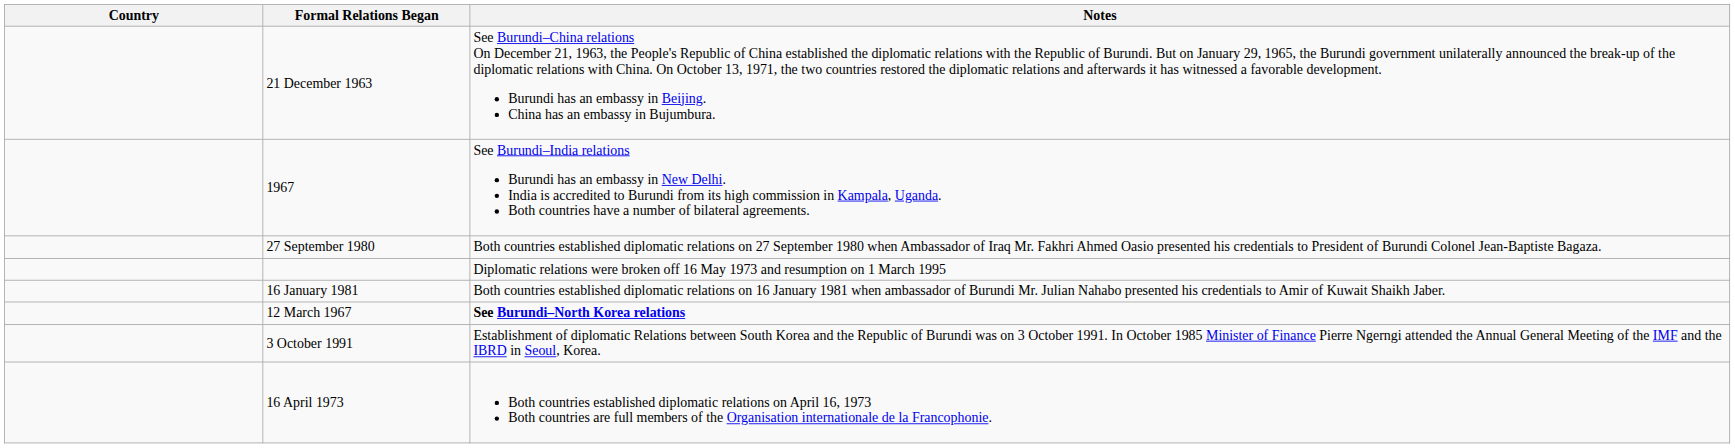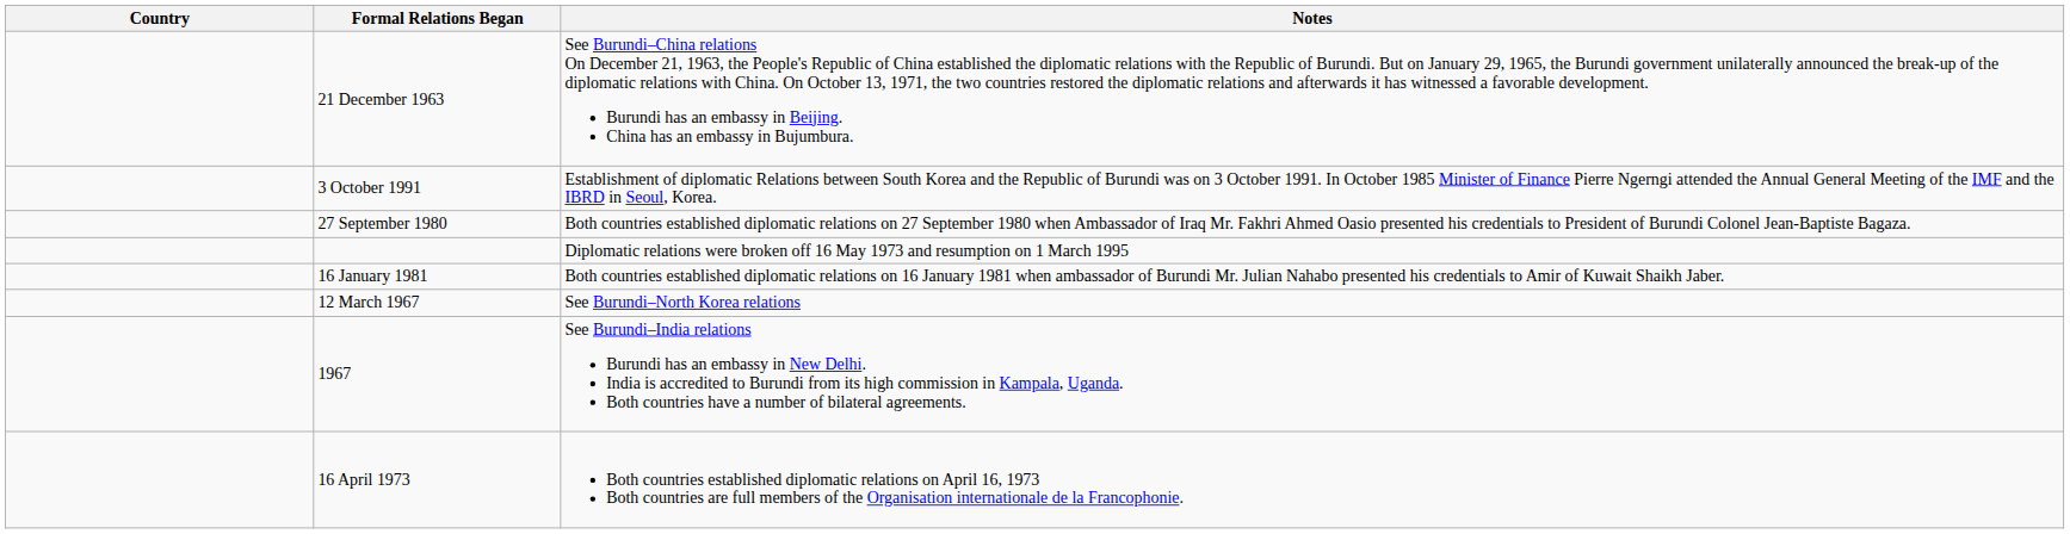 <table class="wikitable sortable" style="width:100%; margin:auto;">
 <tr>
 <th style="width:15%;">Country</th>
 <th style="width:12%;">Formal Relations Began</th>
 <th>Notes</th>
 </tr>
 <tr>
 <td></td>
 <td>21 December 1963</td>
 <td>See <a href='#'>Burundi–China relations</a><br>On December 21, 1963, the People's Republic of China established the diplomatic relations with the Republic of Burundi. But on January 29, 1965, the Burundi government unilaterally announced the break-up of the diplomatic relations with China. On October 13, 1971, the two countries restored the diplomatic relations and afterwards it has witnessed a favorable development.<ul><li>Burundi has an embassy in <a href='#'>Beijing</a>.</li><li>China has an embassy in Bujumbura.</li></ul></td>
 </tr>
 <tr>
 <td></td>
-<td>1967</td>
-<td>See <a href='#'>Burundi–India relations</a><br><ul><li>Burundi has an embassy in <a href='#'>New Delhi</a>.</li><li>India is accredited to Burundi from its high commission in <a href='#'>Kampala</a>, <a href='#'>Uganda</a>.</li><li>Both countries have a number of bilateral agreements.</li></ul></td>
+<td>3 October 1991</td>
+<td>Establishment of diplomatic Relations between South Korea and the Republic of Burundi was on 3 October 1991. In October 1985 <a href='#'>Minister of Finance</a> Pierre Ngerngi attended the Annual General Meeting of the <a href='#'>IMF</a> and the <a href='#'>IBRD</a> in <a href='#'>Seoul</a>, Korea.</td>
 </tr>
 <tr>
 <td></td>
 <td>27 September 1980</td>
 <td>Both countries established diplomatic relations on 27 September 1980 when Ambassador of Iraq Mr. Fakhri Ahmed Oasio presented his credentials to President of Burundi Colonel Jean-Baptiste Bagaza.</td>
 </tr>
 <tr>
 <td></td>
 <td></td>
 <td>Diplomatic relations were broken off 16 May 1973 and resumption on 1 March 1995</td>
 </tr>
 <tr>
 <td></td>
 <td>16 January 1981</td>
 <td>Both countries established diplomatic relations on 16 January 1981 when ambassador of Burundi Mr. Julian Nahabo presented his credentials to Amir of Kuwait Shaikh Jaber.</td>
 </tr>
 <tr>
 <td></td>
 <td>12 March 1967</td>
-<td><strong>See <a href='#'>Burundi–North Korea relations</a></strong></td>
+<td>See <a href='#'>Burundi–North Korea relations</a></td>
 </tr>
 <tr>
 <td></td>
-<td>3 October 1991</td>
-<td>Establishment of diplomatic Relations between South Korea and the Republic of Burundi was on 3 October 1991. In October 1985 <a href='#'>Minister of Finance</a> Pierre Ngerngi attended the Annual General Meeting of the <a href='#'>IMF</a> and the <a href='#'>IBRD</a> in <a href='#'>Seoul</a>, Korea.</td>
+<td>1967</td>
+<td>See <a href='#'>Burundi–India relations</a><br><ul><li>Burundi has an embassy in <a href='#'>New Delhi</a>.</li><li>India is accredited to Burundi from its high commission in <a href='#'>Kampala</a>, <a href='#'>Uganda</a>.</li><li>Both countries have a number of bilateral agreements.</li></ul></td>
 </tr>
 <tr>
 <td></td>
 <td>16 April 1973</td>
 <td><br><ul><li>Both countries established diplomatic relations on April 16, 1973</li><li>Both countries are full members of the <a href='#'>Organisation internationale de la Francophonie</a>.</li></ul></td>
 </tr>
 </table>
